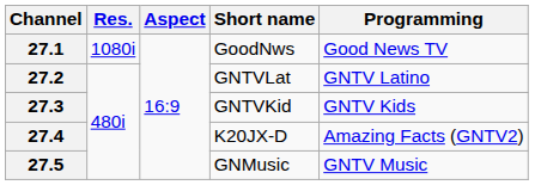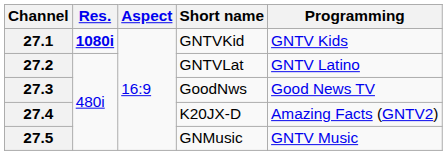 <table class="wikitable">
 <tr>
 <th scope = "col">Channel</th>
 <th scope = "col"><a href='#'>Res.</a></th>
 <th scope = "col"><a href='#'>Aspect</a></th>
 <th scope = "col">Short name</th>
 <th scope = "col">Programming</th>
 </tr>
 <tr>
 <th scope = "row">27.1</th>
-<td><a href='#'>1080i</a></td>
+<td><strong><a href='#'>1080i</a></strong></td>
 <td rowspan=5><a href='#'>16:9</a></td>
-<td>GoodNws</td>
-<td><a href='#'>Good News TV</a></td>
+<td>GNTVKid</td>
+<td><a href='#'>GNTV Kids</a></td>
 </tr>
 <tr>
 <th scope = "row">27.2</th>
 <td rowspan=4><a href='#'>480i</a></td>
 <td>GNTVLat</td>
 <td><a href='#'>GNTV Latino</a></td>
 </tr>
 <tr>
 <th scope = "row">27.3</th>
-<td>GNTVKid</td>
-<td><a href='#'>GNTV Kids</a></td>
+<td>GoodNws</td>
+<td><a href='#'>Good News TV</a></td>
 </tr>
 <tr>
 <th scope = "row">27.4</th>
 <td>K20JX-D</td>
 <td><a href='#'>Amazing Facts</a> (<a href='#'>GNTV2</a>)</td>
 </tr>
 <tr>
 <th scope = "row">27.5</th>
 <td>GNMusic</td>
 <td><a href='#'>GNTV Music</a></td>
 </tr>
 </table>
